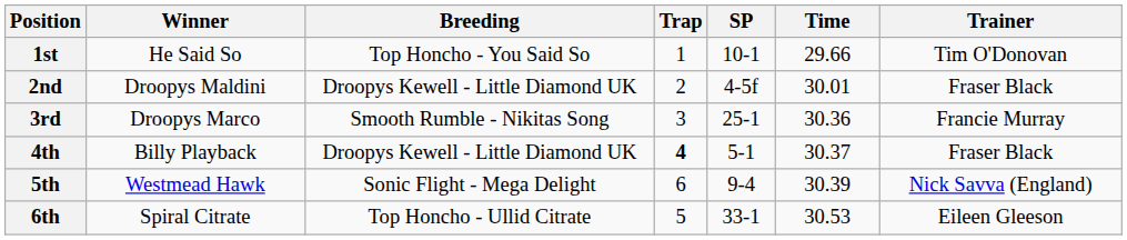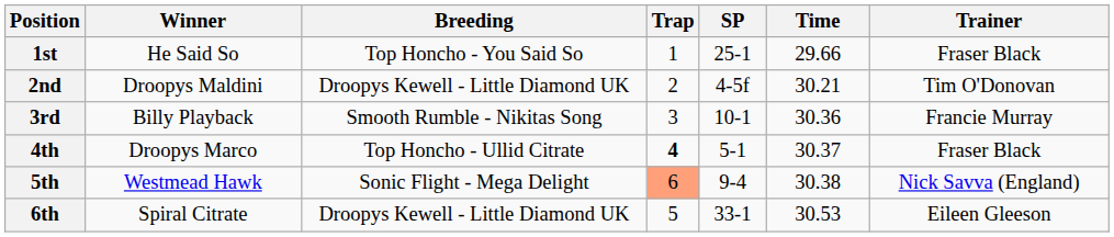 <table class="wikitable" style="text-align: center">
 <tr>
 <th width=30>Position</th>
 <th width=180>Winner</th>
 <th width=300>Breeding</th>
 <th width=30>Trap</th>
 <th width=50>SP</th>
 <th width=80>Time</th>
 <th width=200>Trainer</th>
 </tr>
 <tr>
 <th>1st</th>
 <td>He Said So</td>
 <td>Top Honcho - You Said So</td>
 <td>1</td>
-<td>10-1</td>
+<td>25-1</td>
 <td>29.66</td>
-<td>Tim O'Donovan</td>
+<td>Fraser Black</td>
 </tr>
 <tr>
 <th>2nd</th>
 <td>Droopys Maldini</td>
 <td>Droopys Kewell - Little Diamond UK</td>
 <td>2</td>
 <td>4-5f</td>
-<td>30.01</td>
-<td>Fraser Black</td>
+<td>30.21</td>
+<td>Tim O'Donovan</td>
 </tr>
 <tr>
 <th>3rd</th>
-<td>Droopys Marco</td>
+<td>Billy Playback</td>
 <td>Smooth Rumble - Nikitas Song</td>
 <td>3</td>
-<td>25-1</td>
+<td>10-1</td>
 <td>30.36</td>
 <td>Francie Murray</td>
 </tr>
 <tr>
 <th>4th</th>
-<td>Billy Playback</td>
-<td>Droopys Kewell - Little Diamond UK</td>
+<td>Droopys Marco</td>
+<td>Top Honcho - Ullid Citrate</td>
 <td><strong>4</strong></td>
 <td>5-1</td>
 <td>30.37</td>
 <td>Fraser Black</td>
 </tr>
 <tr>
 <th>5th</th>
 <td><a href='#'>Westmead Hawk</a></td>
 <td>Sonic Flight - Mega Delight</td>
-<td>6</td>
+<td style="background: lightsalmon;">6</td>
 <td>9-4</td>
-<td>30.39</td>
+<td>30.38</td>
 <td><a href='#'>Nick Savva</a> (England)</td>
 </tr>
 <tr>
 <th>6th</th>
 <td>Spiral Citrate</td>
-<td>Top Honcho - Ullid Citrate</td>
+<td>Droopys Kewell - Little Diamond UK</td>
 <td>5</td>
 <td>33-1</td>
 <td>30.53</td>
 <td>Eileen Gleeson</td>
 </tr>
 </table>
